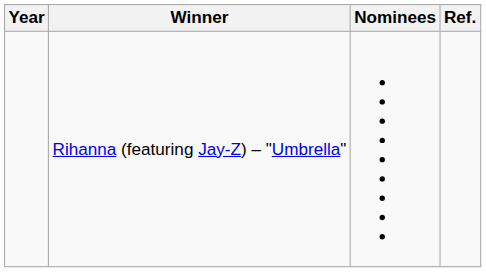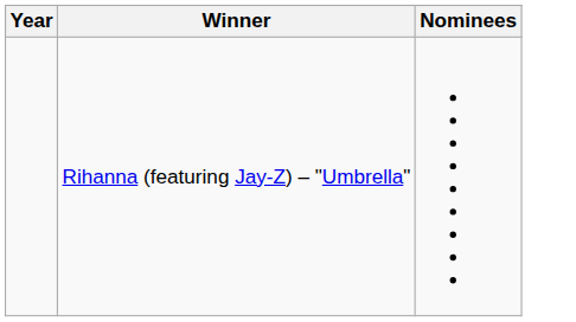 <table class="wikitable">
 <tr>
 <th>Year</th>
 <th>Winner</th>
 <th>Nominees</th>
-<th>Ref.</th>
 </tr>
 <tr>
 <td></td>
 <td><a href='#'>Rihanna</a> (featuring <a href='#'>Jay-Z</a>) – "<a href='#'>Umbrella</a>"</td>
 <td><br><ul><li></li><li></li><li></li><li></li><li></li><li></li><li></li><li></li><li></li></ul></td>
-<td style="text-align:center;"></td>
 </tr>
 </table>
